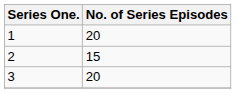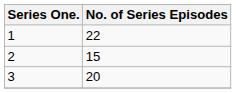 <table class="wikitable">
 <tr>
 <th>Series One.</th>
 <th>No. of Series Episodes</th>
 </tr>
 <tr>
 <td>1</td>
-<td>20</td>
+<td>22</td>
 </tr>
 <tr>
 <td>2</td>
 <td>15</td>
 </tr>
 <tr>
 <td>3</td>
 <td>20</td>
 </tr>
 <tr>
 </tr>
 </table>
